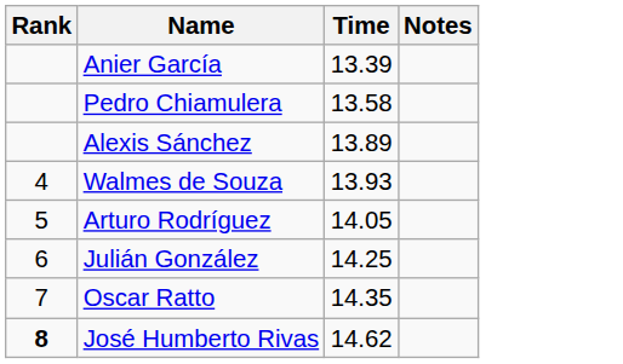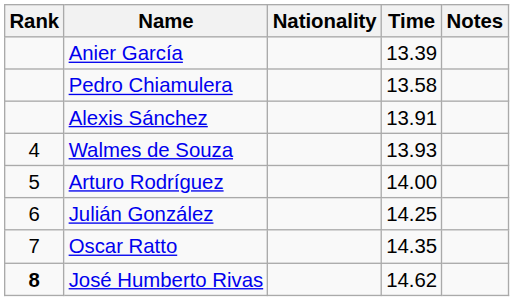 <table class="wikitable sortable" style="text-align:center;font-size:95%">
 <tr>
 <th>Rank</th>
 <th>Name</th>
+<th>Nationality</th>
 <th>Time</th>
 <th>Notes</th>
 </tr>
 <tr>
 <td></td>
 <td align=left><a href='#'>Anier García</a></td>
+<td align=left></td>
 <td>13.39</td>
 <td></td>
 </tr>
 <tr>
 <td></td>
 <td align=left><a href='#'>Pedro Chiamulera</a></td>
+<td align=left></td>
 <td>13.58</td>
 <td></td>
 </tr>
 <tr>
 <td></td>
 <td align=left><a href='#'>Alexis Sánchez</a></td>
-<td>13.89</td>
+<td align=left></td>
+<td>13.91</td>
 <td></td>
 </tr>
 <tr>
 <td>4</td>
 <td align=left><a href='#'>Walmes de Souza</a></td>
+<td align=left></td>
 <td>13.93</td>
 <td></td>
 </tr>
 <tr>
 <td>5</td>
 <td align=left><a href='#'>Arturo Rodríguez</a></td>
-<td>14.05</td>
+<td align=left></td>
+<td>14.00</td>
 <td></td>
 </tr>
 <tr>
 <td>6</td>
 <td align=left><a href='#'>Julián González</a></td>
+<td align=left></td>
 <td>14.25</td>
 <td></td>
 </tr>
 <tr>
 <td>7</td>
 <td align=left><a href='#'>Oscar Ratto</a></td>
+<td align=left></td>
 <td>14.35</td>
 <td></td>
 </tr>
 <tr>
 <td><strong>8</strong></td>
 <td align=left><a href='#'>José Humberto Rivas</a></td>
+<td align=left></td>
 <td>14.62</td>
 <td></td>
 </tr>
 </table>
